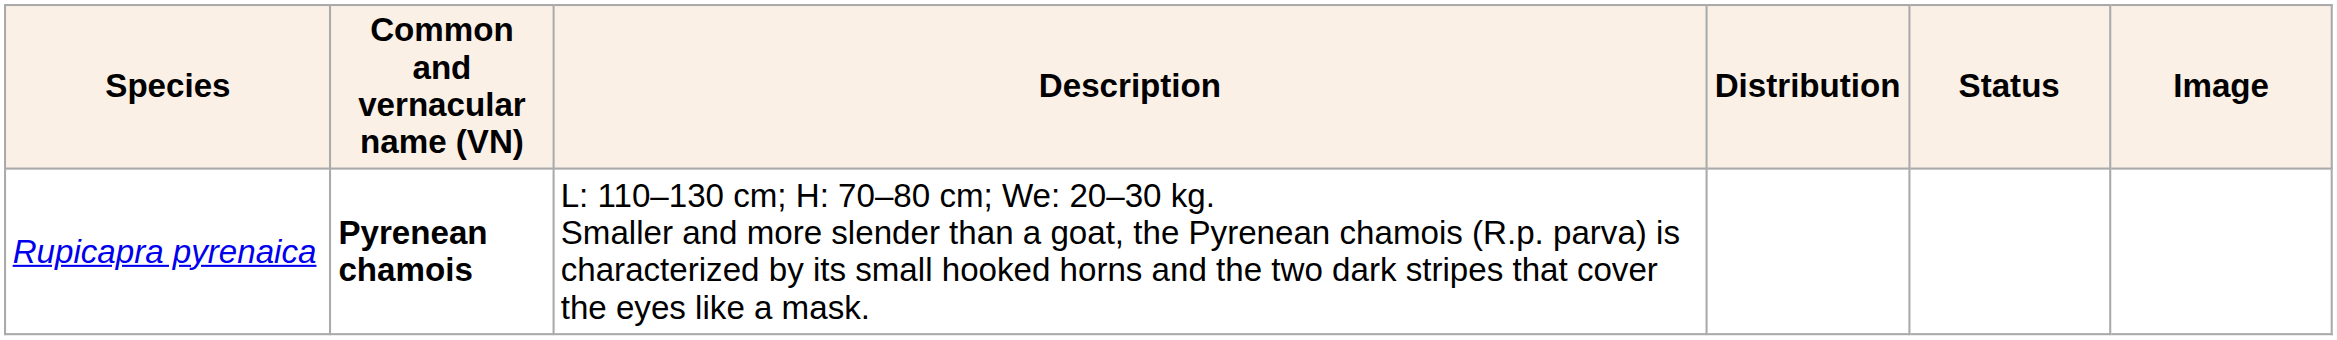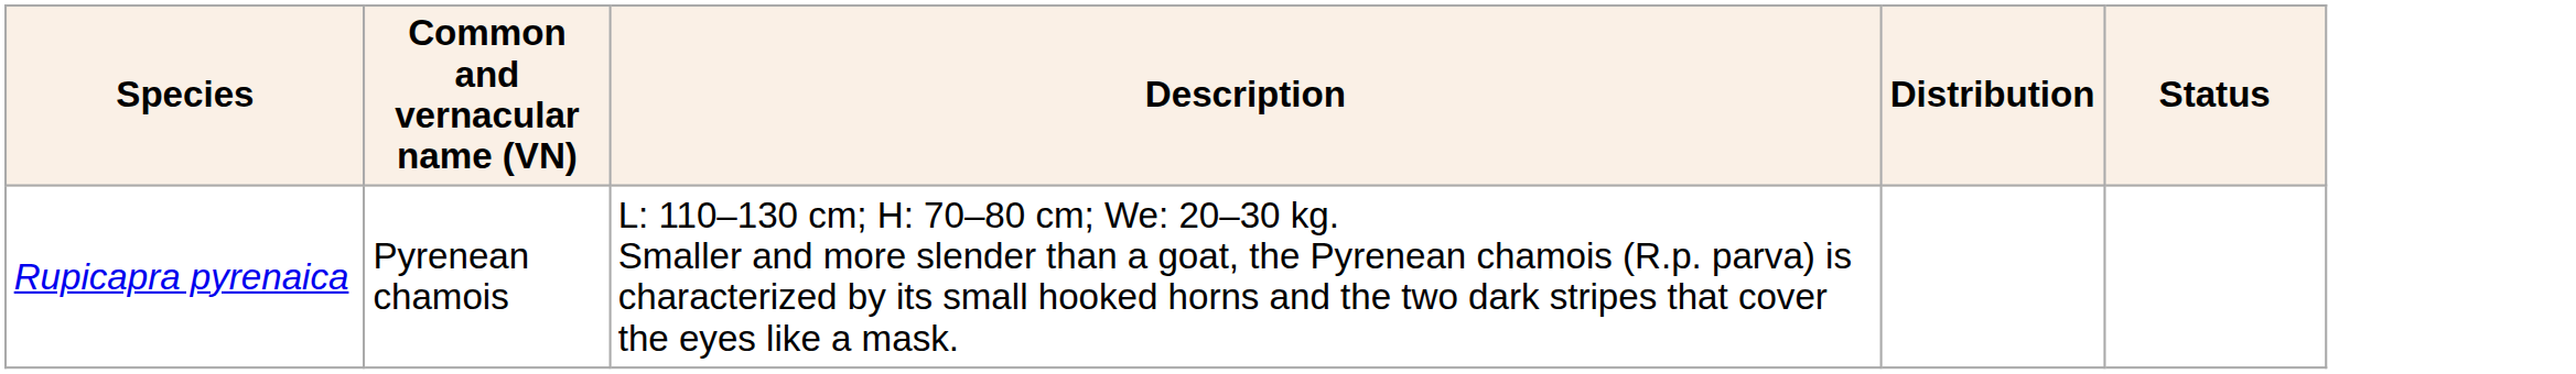 <table class="sortable wikitable" border="0" style="background:#ffffff" align="top">
 <tr>
 <th scope="col" style="background-color:Linen; color:Black" width="150">Species</th>
 <th scope="col" style="background-color:Linen; color:Black" width="100">Common and vernacular name (VN)</th>
 <th scope="col" style="background:Linen; color:Black" width="550">Description</th>
 <th scope="col" style="background-color:Linen; color:Black" width="90">Distribution</th>
 <th scope="col" style="background-color:Linen; color:Black" width="90">Status</th>
-<th scope="col" style="background:Linen; color:Black" width="100">Image</th>
 </tr>
 <tr>
 <td><em><a href='#'>Rupicapra pyrenaica</a></em></td>
-<td><strong>Pyrenean chamois</strong></td>
+<td>Pyrenean chamois</td>
 <td>L: 110–130 cm; H: 70–80 cm; We: 20–30 kg.<br>Smaller and more slender than a goat, the Pyrenean chamois (R.p. parva) is characterized by its small hooked horns and the two dark stripes that cover the eyes like a mask.</td>
-<td></td>
 <td></td>
 <td></td>
 </tr>
 </table>
